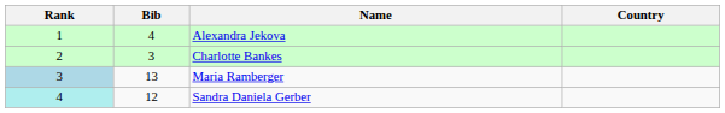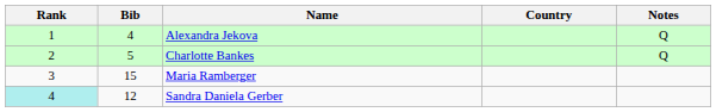 <table class="wikitable" style="text-align:center;" width=70%>
 <tr>
 <th>Rank</th>
 <th>Bib</th>
 <th>Name</th>
 <th>Country</th>
+<th>Notes</th>
 </tr>
 <tr bgcolor="#ccffcc">
 <td>1</td>
 <td>4</td>
 <td align=left><a href='#'>Alexandra Jekova</a></td>
 <td align=left></td>
+<td>Q</td>
 </tr>
 <tr bgcolor="#ccffcc">
 <td>2</td>
-<td>3</td>
+<td>5</td>
 <td align=left><a href='#'>Charlotte Bankes</a></td>
 <td align=left></td>
+<td>Q</td>
 </tr>
 <tr>
-<td style="background: lightblue;">3</td>
-<td>13</td>
+<td>3</td>
+<td>15</td>
 <td align=left><a href='#'>Maria Ramberger</a></td>
 <td align=left></td>
+<td></td>
 </tr>
 <tr>
 <td style="background: paleturquoise;">4</td>
 <td>12</td>
 <td align=left><a href='#'>Sandra Daniela Gerber</a></td>
 <td align=left></td>
+<td></td>
 </tr>
 </table>
